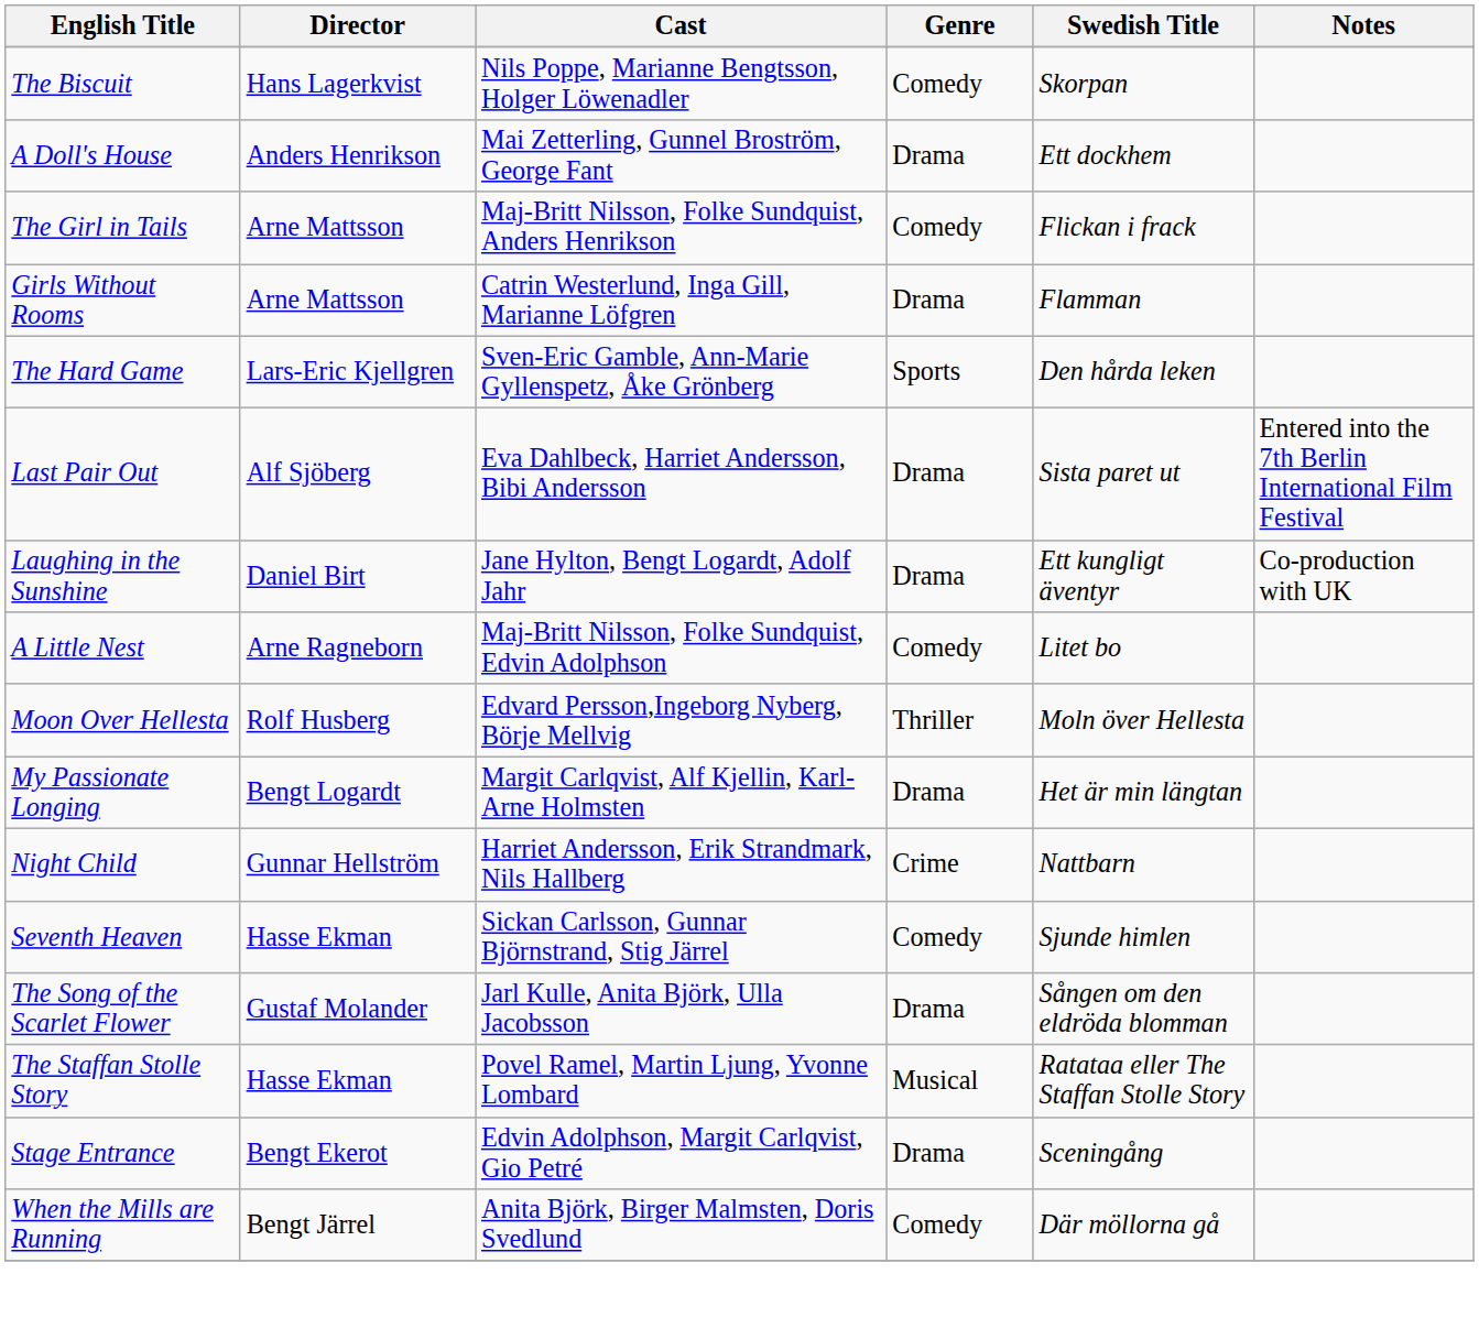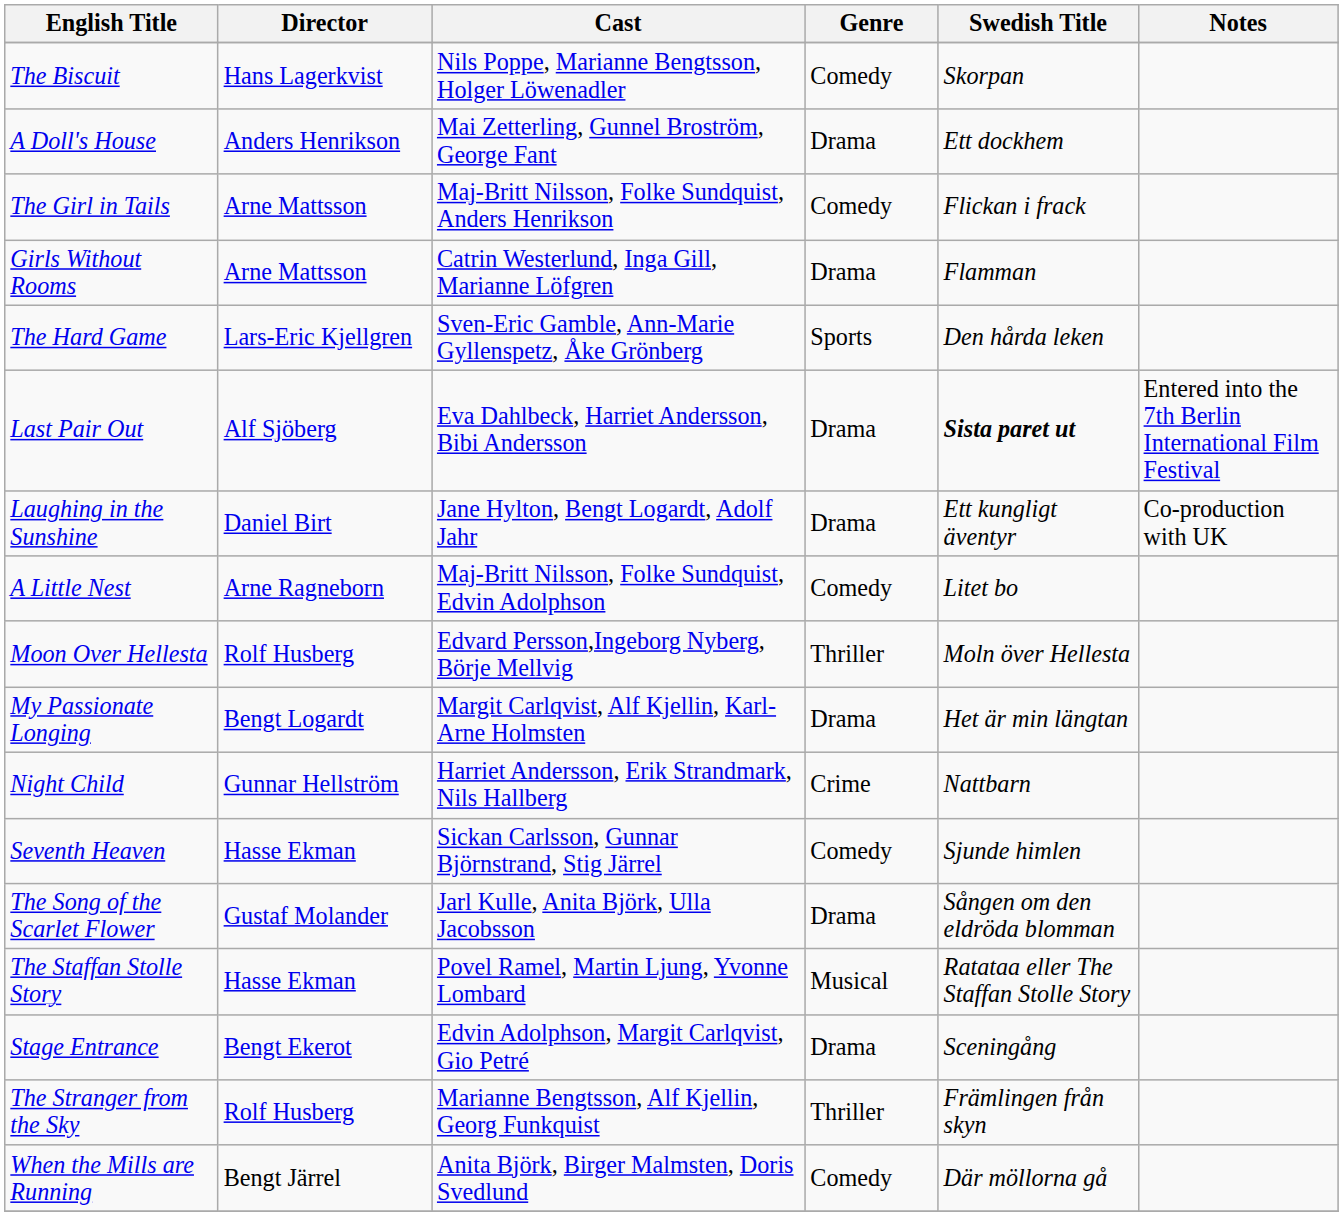 <table class="wikitable" style="width:100%;">
 <tr>
 <th style="width:16%;">English Title</th>
 <th style="width:16%;">Director</th>
 <th style="width:28%;">Cast</th>
 <th style="width:10%;">Genre</th>
 <th style="width:15%;">Swedish Title</th>
 <th style="width:15%;">Notes</th>
 </tr>
 <tr>
 </tr>
 <tr>
 <td><em><a href='#'>The Biscuit</a></em></td>
 <td><a href='#'>Hans Lagerkvist</a></td>
 <td><a href='#'>Nils Poppe</a>, <a href='#'>Marianne Bengtsson</a>, <a href='#'>Holger Löwenadler</a></td>
 <td>Comedy</td>
 <td><em>Skorpan</em></td>
 <td></td>
 </tr>
 <tr>
 <td><em><a href='#'>A Doll's House</a></em></td>
 <td><a href='#'>Anders Henrikson</a></td>
 <td><a href='#'>Mai Zetterling</a>, <a href='#'>Gunnel Broström</a>, <a href='#'>George Fant</a></td>
 <td>Drama</td>
 <td><em>Ett dockhem</em></td>
 <td></td>
 </tr>
 <tr>
 <td><em><a href='#'>The Girl in Tails</a></em></td>
 <td><a href='#'>Arne Mattsson</a></td>
 <td><a href='#'>Maj-Britt Nilsson</a>, <a href='#'>Folke Sundquist</a>, <a href='#'>Anders Henrikson</a></td>
 <td>Comedy</td>
 <td><em>Flickan i frack</em></td>
 <td></td>
 </tr>
 <tr>
 <td><em><a href='#'>Girls Without Rooms</a></em></td>
 <td><a href='#'>Arne Mattsson</a></td>
 <td><a href='#'>Catrin Westerlund</a>, <a href='#'>Inga Gill</a>, <a href='#'>Marianne Löfgren</a></td>
 <td>Drama</td>
 <td><em>Flamman</em></td>
 <td></td>
 </tr>
 <tr>
 <td><em><a href='#'>The Hard Game</a></em></td>
 <td><a href='#'>Lars-Eric Kjellgren</a></td>
 <td><a href='#'>Sven-Eric Gamble</a>, <a href='#'>Ann-Marie Gyllenspetz</a>, <a href='#'>Åke Grönberg</a></td>
 <td>Sports</td>
 <td><em>Den hårda leken</em></td>
 <td></td>
 </tr>
 <tr>
 <td><em><a href='#'>Last Pair Out</a></em></td>
 <td><a href='#'>Alf Sjöberg</a></td>
 <td><a href='#'>Eva Dahlbeck</a>, <a href='#'>Harriet Andersson</a>, <a href='#'>Bibi Andersson</a></td>
 <td>Drama</td>
-<td><em>Sista paret ut</em></td>
+<td><strong><em>Sista paret ut</em></strong></td>
 <td>Entered into the <a href='#'>7th Berlin International Film Festival</a></td>
 </tr>
 <tr>
 <td><em><a href='#'>Laughing in the Sunshine</a></em></td>
 <td><a href='#'>Daniel Birt</a></td>
 <td><a href='#'>Jane Hylton</a>, <a href='#'>Bengt Logardt</a>, <a href='#'>Adolf Jahr</a></td>
 <td>Drama</td>
 <td><em>Ett kungligt äventyr</em></td>
 <td>Co-production with UK</td>
 </tr>
 <tr>
 <td><em><a href='#'>A Little Nest</a></em></td>
 <td><a href='#'>Arne Ragneborn</a></td>
 <td><a href='#'>Maj-Britt Nilsson</a>, <a href='#'>Folke Sundquist</a>, <a href='#'>Edvin Adolphson</a></td>
 <td>Comedy</td>
 <td><em>Litet bo</em></td>
 <td></td>
 </tr>
 <tr>
 <td><em><a href='#'>Moon Over Hellesta</a></em></td>
 <td><a href='#'>Rolf Husberg</a></td>
 <td><a href='#'>Edvard Persson</a>,<a href='#'>Ingeborg Nyberg</a>, <a href='#'>Börje Mellvig</a></td>
 <td>Thriller</td>
 <td><em>Moln över Hellesta</em></td>
 <td></td>
 </tr>
 <tr>
 <td><em><a href='#'>My Passionate Longing</a></em></td>
 <td><a href='#'>Bengt Logardt</a></td>
 <td><a href='#'>Margit Carlqvist</a>, <a href='#'>Alf Kjellin</a>, <a href='#'>Karl-Arne Holmsten</a></td>
 <td>Drama</td>
 <td><em>Het är min längtan</em></td>
 <td></td>
 </tr>
 <tr>
 <td><em><a href='#'>Night Child</a></em></td>
 <td><a href='#'>Gunnar Hellström</a></td>
 <td><a href='#'>Harriet Andersson</a>, <a href='#'>Erik Strandmark</a>, <a href='#'>Nils Hallberg</a></td>
 <td>Crime</td>
 <td><em>Nattbarn</em></td>
 <td></td>
 </tr>
 <tr>
 <td><em><a href='#'>Seventh Heaven</a></em></td>
 <td><a href='#'>Hasse Ekman</a></td>
 <td><a href='#'>Sickan Carlsson</a>, <a href='#'>Gunnar Björnstrand</a>, <a href='#'>Stig Järrel</a></td>
 <td>Comedy</td>
 <td><em>Sjunde himlen</em></td>
 <td></td>
 </tr>
 <tr>
 <td><em><a href='#'>The Song of the Scarlet Flower</a></em></td>
 <td><a href='#'>Gustaf Molander</a></td>
 <td><a href='#'>Jarl Kulle</a>, <a href='#'>Anita Björk</a>, <a href='#'>Ulla Jacobsson</a></td>
 <td>Drama</td>
 <td><em>Sången om den eldröda blomman</em></td>
 <td></td>
 </tr>
 <tr>
 <td><em><a href='#'>The Staffan Stolle Story</a></em></td>
 <td><a href='#'>Hasse Ekman</a></td>
 <td><a href='#'>Povel Ramel</a>, <a href='#'>Martin Ljung</a>, <a href='#'>Yvonne Lombard</a></td>
 <td>Musical</td>
 <td><em>Ratataa eller The Staffan Stolle Story</em></td>
 <td></td>
 </tr>
 <tr>
 <td><em><a href='#'>Stage Entrance</a></em></td>
 <td><a href='#'>Bengt Ekerot</a></td>
 <td><a href='#'>Edvin Adolphson</a>, <a href='#'>Margit Carlqvist</a>, <a href='#'>Gio Petré</a></td>
 <td>Drama</td>
 <td><em>Sceningång</em></td>
 <td></td>
 </tr>
 <tr>
+<td><em><a href='#'>The Stranger from the Sky</a></em></td>
+<td><a href='#'>Rolf Husberg</a></td>
+<td><a href='#'>Marianne Bengtsson</a>, <a href='#'>Alf Kjellin</a>, <a href='#'>Georg Funkquist</a></td>
+<td>Thriller</td>
+<td><em>Främlingen från skyn</em></td>
+<td></td>
+</tr>
+<tr>
 <td><em><a href='#'>When the Mills are Running</a></em></td>
 <td>Bengt Järrel</td>
 <td><a href='#'>Anita Björk</a>, <a href='#'>Birger Malmsten</a>, <a href='#'>Doris Svedlund</a></td>
 <td>Comedy</td>
 <td><em>Där möllorna gå</em></td>
 <td></td>
 </tr>
 <tr>
 </tr>
 </table>
